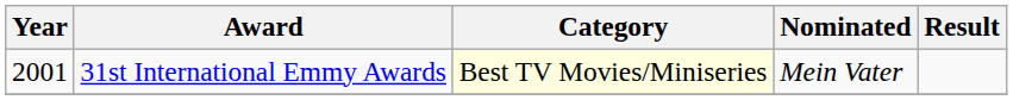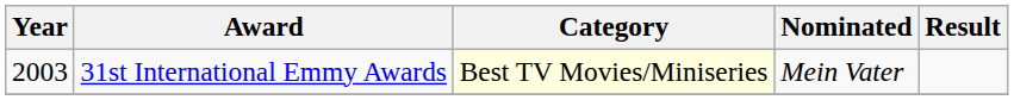 <table class="wikitable">
 <tr>
 <th>Year</th>
 <th>Award</th>
 <th>Category</th>
 <th>Nominated</th>
 <th>Result</th>
 </tr>
 <tr>
-<td>2001</td>
+<td>2003</td>
 <td><a href='#'>31st International Emmy Awards</a></td>
 <td style="background: lightyellow;">Best TV Movies/Miniseries</td>
 <td><em>Mein Vater</em></td>
 <td></td>
 </tr>
 <tr>
 </tr>
 </table>
